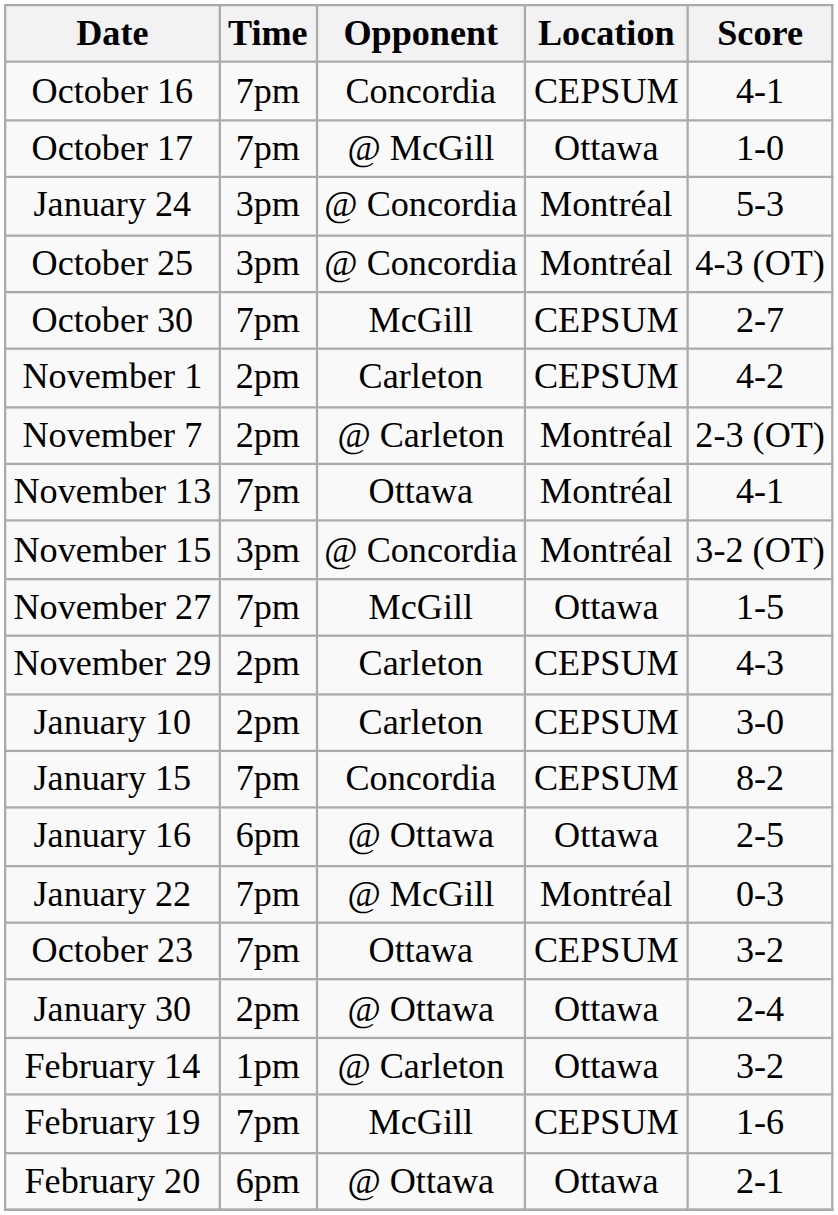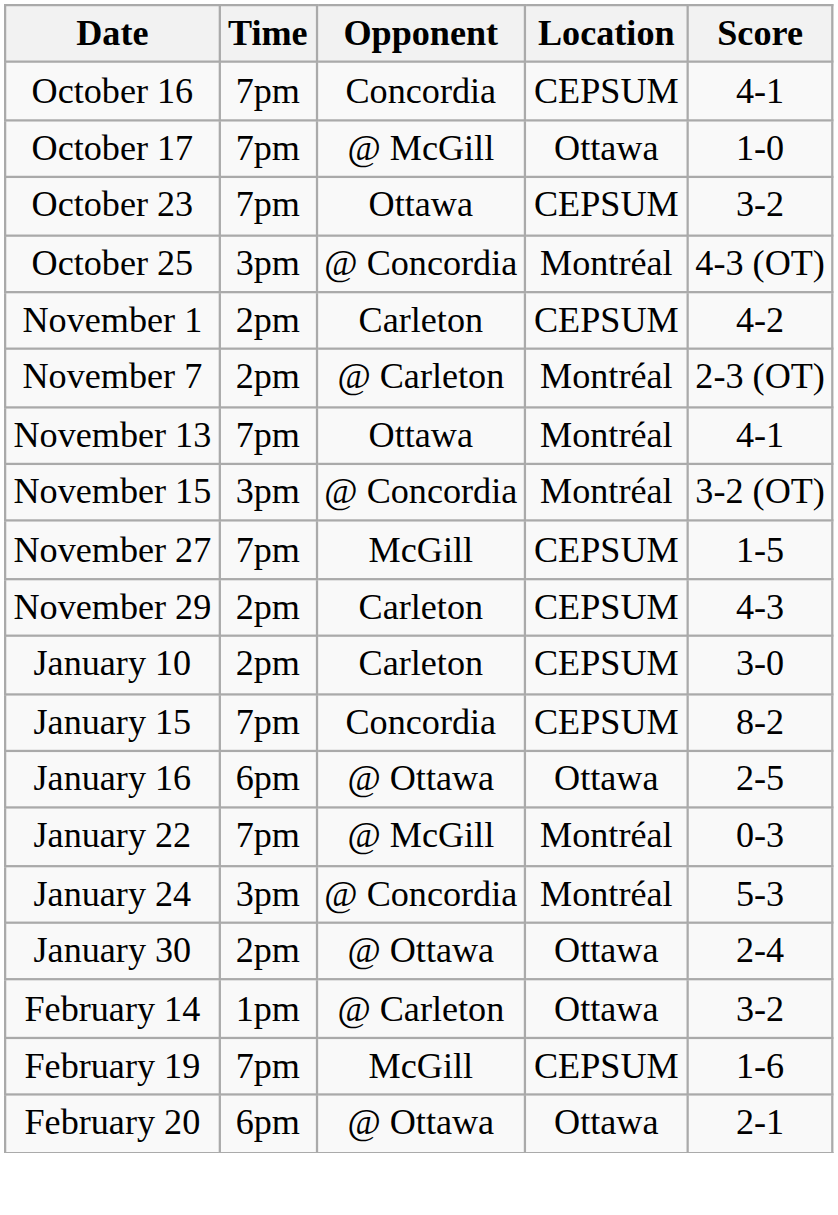 <table class="wikitable">
 <tr>
 <th>Date</th>
 <th>Time</th>
 <th>Opponent</th>
 <th>Location</th>
 <th>Score</th>
 </tr>
 <tr align="center" bgcolor="">
 <td>October 16</td>
 <td>7pm</td>
 <td>Concordia</td>
 <td>CEPSUM</td>
 <td>4-1</td>
 </tr>
 <tr align="center" bgcolor="">
 <td>October 17</td>
 <td>7pm</td>
 <td>@ McGill</td>
 <td>Ottawa</td>
 <td>1-0</td>
 </tr>
 <tr align="center" bgcolor="">
-<td>January 24</td>
-<td>3pm</td>
-<td>@ Concordia</td>
-<td>Montréal</td>
-<td>5-3</td>
+<td>October 23</td>
+<td>7pm</td>
+<td>Ottawa</td>
+<td>CEPSUM</td>
+<td>3-2</td>
 </tr>
 <tr align="center" bgcolor="">
 <td>October 25</td>
 <td>3pm</td>
 <td>@ Concordia</td>
 <td>Montréal</td>
 <td>4-3 (OT)</td>
-</tr>
-<tr align="center" bgcolor="">
-<td>October 30</td>
-<td>7pm</td>
-<td>McGill</td>
-<td>CEPSUM</td>
-<td>2-7</td>
 </tr>
 <tr align="center" bgcolor="">
 <td>November 1</td>
 <td>2pm</td>
 <td>Carleton</td>
 <td>CEPSUM</td>
 <td>4-2</td>
 </tr>
 <tr align="center" bgcolor="">
 <td>November 7</td>
 <td>2pm</td>
 <td>@ Carleton</td>
 <td>Montréal</td>
 <td>2-3 (OT)</td>
 </tr>
 <tr align="center" bgcolor="">
 <td>November 13</td>
 <td>7pm</td>
 <td>Ottawa</td>
 <td>Montréal</td>
 <td>4-1</td>
 </tr>
 <tr align="center" bgcolor="">
 <td>November 15</td>
 <td>3pm</td>
 <td>@ Concordia</td>
 <td>Montréal</td>
 <td>3-2 (OT)</td>
 </tr>
 <tr align="center" bgcolor="">
 <td>November 27</td>
 <td>7pm</td>
 <td>McGill</td>
-<td>Ottawa</td>
+<td>CEPSUM</td>
 <td>1-5</td>
 </tr>
 <tr align="center" bgcolor="">
 <td>November 29</td>
 <td>2pm</td>
 <td>Carleton</td>
 <td>CEPSUM</td>
 <td>4-3</td>
 </tr>
 <tr align="center" bgcolor="">
 <td>January 10</td>
 <td>2pm</td>
 <td>Carleton</td>
 <td>CEPSUM</td>
 <td>3-0</td>
 </tr>
 <tr align="center" bgcolor="">
 <td>January 15</td>
 <td>7pm</td>
 <td>Concordia</td>
 <td>CEPSUM</td>
 <td>8-2</td>
 </tr>
 <tr align="center" bgcolor="">
 <td>January 16</td>
 <td>6pm</td>
 <td>@ Ottawa</td>
 <td>Ottawa</td>
 <td>2-5</td>
 </tr>
 <tr align="center" bgcolor="">
 <td>January 22</td>
 <td>7pm</td>
 <td>@ McGill</td>
 <td>Montréal</td>
 <td>0-3</td>
 </tr>
 <tr align="center" bgcolor="">
-<td>October 23</td>
-<td>7pm</td>
-<td>Ottawa</td>
-<td>CEPSUM</td>
-<td>3-2</td>
+<td>January 24</td>
+<td>3pm</td>
+<td>@ Concordia</td>
+<td>Montréal</td>
+<td>5-3</td>
 </tr>
 <tr align="center" bgcolor="">
 <td>January 30</td>
 <td>2pm</td>
 <td>@ Ottawa</td>
 <td>Ottawa</td>
 <td>2-4</td>
 </tr>
 <tr align="center" bgcolor="">
 <td>February 14</td>
 <td>1pm</td>
 <td>@ Carleton</td>
 <td>Ottawa</td>
 <td>3-2</td>
 </tr>
 <tr align="center" bgcolor="">
 <td>February 19</td>
 <td>7pm</td>
 <td>McGill</td>
 <td>CEPSUM</td>
 <td>1-6</td>
 </tr>
 <tr align="center" bgcolor="">
 <td>February 20</td>
 <td>6pm</td>
 <td>@ Ottawa</td>
 <td>Ottawa</td>
 <td>2-1</td>
 </tr>
 <tr align="center" bgcolor="">
 </tr>
 </table>
